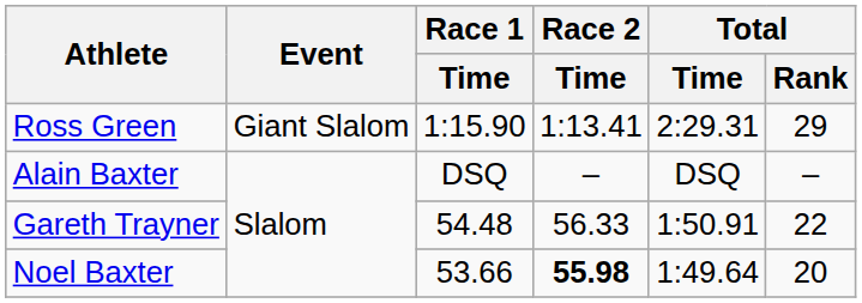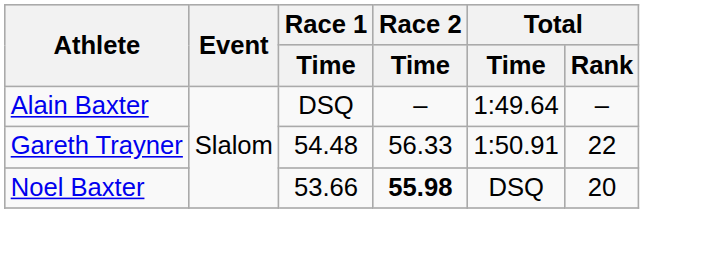 <table class="wikitable" style="font-size:9">
 <tr>
 <th rowspan="2">Athlete</th>
 <th rowspan="2">Event</th>
 <th>Race 1</th>
 <th>Race 2</th>
 <th colspan="2">Total</th>
 </tr>
 <tr>
 <th>Time</th>
 <th>Time</th>
 <th>Time</th>
 <th>Rank</th>
 </tr>
 <tr>
-<td><a href='#'>Ross Green</a></td>
-<td>Giant Slalom</td>
-<td align="center">1:15.90</td>
-<td align="center">1:13.41</td>
-<td align="center">2:29.31</td>
-<td align="center">29</td>
-</tr>
-<tr>
 <td><a href='#'>Alain Baxter</a></td>
 <td rowspan="3">Slalom</td>
 <td align="center">DSQ</td>
 <td align="center">–</td>
-<td align="center">DSQ</td>
+<td align="center">1:49.64</td>
 <td align="center">–</td>
 </tr>
 <tr>
 <td><a href='#'>Gareth Trayner</a></td>
 <td align="center">54.48</td>
 <td align="center">56.33</td>
 <td align="center">1:50.91</td>
 <td align="center">22</td>
 </tr>
 <tr>
 <td><a href='#'>Noel Baxter</a></td>
 <td align="center">53.66</td>
 <td align="center"><strong>55.98</strong></td>
-<td align="center">1:49.64</td>
+<td align="center">DSQ</td>
 <td align="center">20</td>
 </tr>
 </table>
